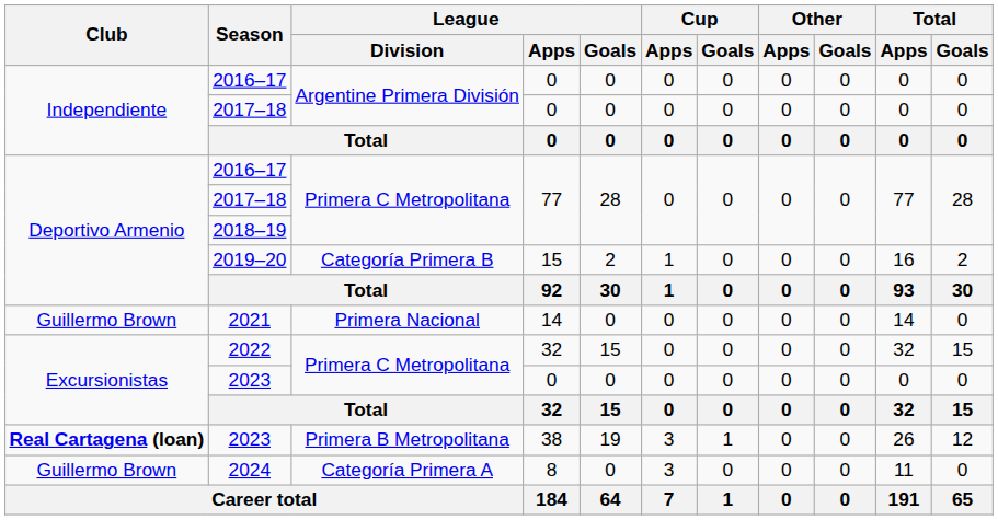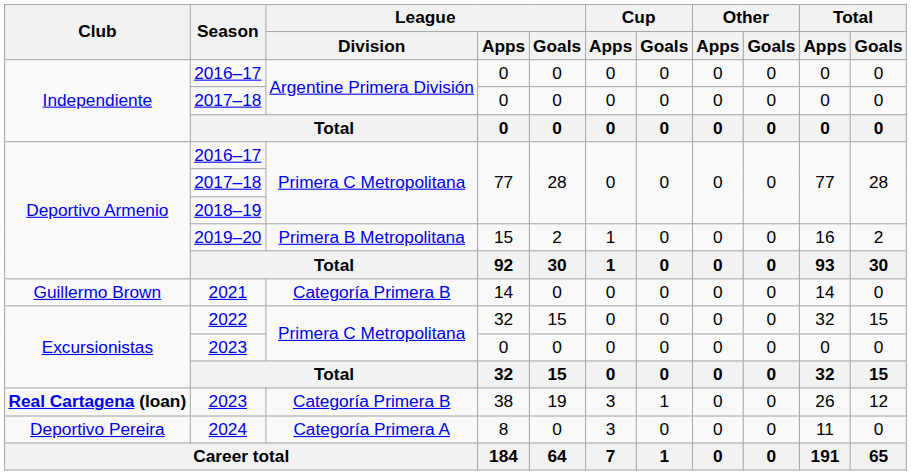 <table class=wikitable style=text-align:center>
 <tr>
 <th rowspan="2">Club</th>
 <th rowspan="2">Season</th>
 <th colspan="3">League</th>
 <th colspan="2">Cup</th>
 <th colspan="2">Other</th>
 <th colspan="2">Total</th>
 </tr>
 <tr>
 <th>Division</th>
 <th>Apps</th>
 <th>Goals</th>
 <th>Apps</th>
 <th>Goals</th>
 <th>Apps</th>
 <th>Goals</th>
 <th>Apps</th>
 <th>Goals</th>
 </tr>
 <tr>
 <td rowspan="3"><a href='#'>Independiente</a></td>
 <td><a href='#'>2016–17</a></td>
 <td rowspan="2"><a href='#'>Argentine Primera División</a></td>
 <td>0</td>
 <td>0</td>
 <td>0</td>
 <td>0</td>
 <td>0</td>
 <td>0</td>
 <td>0</td>
 <td>0</td>
 </tr>
 <tr>
 <td><a href='#'>2017–18</a></td>
 <td>0</td>
 <td>0</td>
 <td>0</td>
 <td>0</td>
 <td>0</td>
 <td>0</td>
 <td>0</td>
 <td>0</td>
 </tr>
 <tr>
 <th colspan="2"><strong>Total</strong></th>
 <th>0</th>
 <th>0</th>
 <th>0</th>
 <th>0</th>
 <th>0</th>
 <th>0</th>
 <th>0</th>
 <th>0</th>
 </tr>
 <tr>
 <td rowspan="5"><a href='#'>Deportivo Armenio</a></td>
 <td><a href='#'>2016–17</a></td>
 <td rowspan="3"><a href='#'>Primera C Metropolitana</a></td>
 <td rowspan="3">77</td>
 <td rowspan="3">28</td>
 <td rowspan="3">0</td>
 <td rowspan="3">0</td>
 <td rowspan="3">0</td>
 <td rowspan="3">0</td>
 <td rowspan="3">77</td>
 <td rowspan="3">28</td>
 </tr>
 <tr>
 <td><a href='#'>2017–18</a></td>
 </tr>
 <tr>
 <td><a href='#'>2018–19</a></td>
 </tr>
 <tr>
 <td><a href='#'>2019–20</a></td>
-<td><a href='#'>Categoría Primera B</a></td>
+<td><a href='#'>Primera B Metropolitana</a></td>
 <td>15</td>
 <td>2</td>
 <td>1</td>
 <td>0</td>
 <td>0</td>
 <td>0</td>
 <td>16</td>
 <td>2</td>
 </tr>
 <tr>
 <th colspan="2"><strong>Total</strong></th>
 <th>92</th>
 <th>30</th>
 <th>1</th>
 <th>0</th>
 <th>0</th>
 <th>0</th>
 <th>93</th>
 <th>30</th>
 </tr>
 <tr>
 <td><a href='#'>Guillermo Brown</a></td>
 <td><a href='#'>2021</a></td>
-<td><a href='#'>Primera Nacional</a></td>
+<td><a href='#'>Categoría Primera B</a></td>
 <td>14</td>
 <td>0</td>
 <td>0</td>
 <td>0</td>
 <td>0</td>
 <td>0</td>
 <td>14</td>
 <td>0</td>
 </tr>
 <tr>
 <td rowspan="3"><a href='#'>Excursionistas</a></td>
 <td><a href='#'>2022</a></td>
 <td rowspan="2"><a href='#'>Primera C Metropolitana</a></td>
 <td>32</td>
 <td>15</td>
 <td>0</td>
 <td>0</td>
 <td>0</td>
 <td>0</td>
 <td>32</td>
 <td>15</td>
 </tr>
 <tr>
 <td><a href='#'>2023</a></td>
 <td>0</td>
 <td>0</td>
 <td>0</td>
 <td>0</td>
 <td>0</td>
 <td>0</td>
 <td>0</td>
 <td>0</td>
 </tr>
 <tr>
 <th colspan="2"><strong>Total</strong></th>
 <th>32</th>
 <th>15</th>
 <th>0</th>
 <th>0</th>
 <th>0</th>
 <th>0</th>
 <th>32</th>
 <th>15</th>
 </tr>
 <tr>
 <td><strong><a href='#'>Real Cartagena</a> (loan)</strong></td>
 <td><a href='#'>2023</a></td>
-<td><a href='#'>Primera B Metropolitana</a></td>
+<td><a href='#'>Categoría Primera B</a></td>
 <td>38</td>
 <td>19</td>
 <td>3</td>
 <td>1</td>
 <td>0</td>
 <td>0</td>
 <td>26</td>
 <td>12</td>
 </tr>
 <tr>
-<td><a href='#'>Guillermo Brown</a></td>
+<td><a href='#'>Deportivo Pereira</a></td>
 <td><a href='#'>2024</a></td>
 <td><a href='#'>Categoría Primera A</a></td>
 <td>8</td>
 <td>0</td>
 <td>3</td>
 <td>0</td>
 <td>0</td>
 <td>0</td>
 <td>11</td>
 <td>0</td>
 </tr>
 <tr>
 <th colspan="3"><strong>Career total</strong></th>
 <th>184</th>
 <th>64</th>
 <th>7</th>
 <th>1</th>
 <th>0</th>
 <th>0</th>
 <th>191</th>
 <th>65</th>
 </tr>
 </table>
